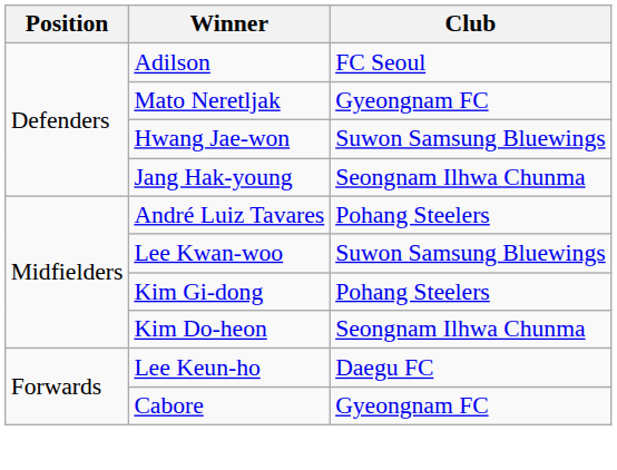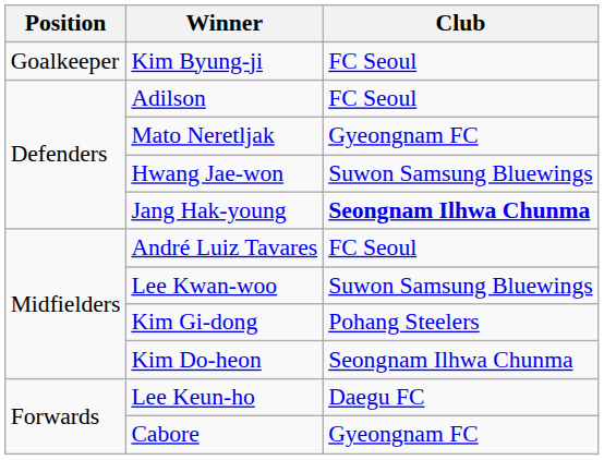 <table class="wikitable">
 <tr>
 <th>Position</th>
 <th>Winner</th>
 <th>Club</th>
+</tr>
+<tr>
+<td>Goalkeeper</td>
+<td> <a href='#'>Kim Byung-ji</a></td>
+<td><a href='#'>FC Seoul</a></td>
 </tr>
 <tr>
 <td rowspan="4">Defenders</td>
 <td> <a href='#'>Adilson</a></td>
 <td><a href='#'>FC Seoul</a></td>
 </tr>
 <tr>
 <td> <a href='#'>Mato Neretljak</a></td>
 <td><a href='#'>Gyeongnam FC</a></td>
 </tr>
 <tr>
 <td> <a href='#'>Hwang Jae-won</a></td>
 <td><a href='#'>Suwon Samsung Bluewings</a></td>
 </tr>
 <tr>
 <td> <a href='#'>Jang Hak-young</a></td>
-<td><a href='#'>Seongnam Ilhwa Chunma</a></td>
+<td><strong><a href='#'>Seongnam Ilhwa Chunma</a></strong></td>
 </tr>
 <tr>
 <td rowspan="4">Midfielders</td>
 <td> <a href='#'>André Luiz Tavares</a></td>
-<td><a href='#'>Pohang Steelers</a></td>
+<td><a href='#'>FC Seoul</a></td>
 </tr>
 <tr>
 <td> <a href='#'>Lee Kwan-woo</a></td>
 <td><a href='#'>Suwon Samsung Bluewings</a></td>
 </tr>
 <tr>
 <td> <a href='#'>Kim Gi-dong</a></td>
 <td><a href='#'>Pohang Steelers</a></td>
 </tr>
 <tr>
 <td> <a href='#'>Kim Do-heon</a></td>
 <td><a href='#'>Seongnam Ilhwa Chunma</a></td>
 </tr>
 <tr>
 <td rowspan="2">Forwards</td>
 <td> <a href='#'>Lee Keun-ho</a></td>
 <td><a href='#'>Daegu FC</a></td>
 </tr>
 <tr>
 <td> <a href='#'>Cabore</a></td>
 <td><a href='#'>Gyeongnam FC</a></td>
 </tr>
 </table>
